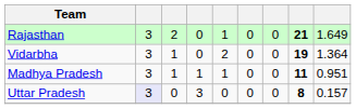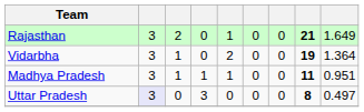 <table class="wikitable" style="text-align:center">
 <tr>
 <th style="width:160px">Team</th>
 <th style="width:25px"></th>
 <th style="width:25px"></th>
 <th style="width:25px"></th>
 <th style="width:25px"></th>
 <th style="width:25px"></th>
 <th style="width:25px"></th>
 <th style="width:25px"></th>
 <th style="width:25px;"></th>
 </tr>
 <tr style="background:#cfc;">
 <td style="text-align:left"><a href='#'>Rajasthan</a></td>
 <td>3</td>
 <td>2</td>
 <td>0</td>
 <td>1</td>
 <td>0</td>
 <td>0</td>
 <td><strong>21</strong></td>
 <td>1.649</td>
 </tr>
 <tr>
 <td style="text-align:left"><a href='#'>Vidarbha</a></td>
 <td>3</td>
 <td>1</td>
 <td>0</td>
 <td>2</td>
 <td>0</td>
 <td>0</td>
 <td><strong>19</strong></td>
 <td>1.364</td>
 </tr>
 <tr>
 <td style="text-align:left"><a href='#'>Madhya Pradesh</a></td>
 <td>3</td>
 <td>1</td>
 <td>1</td>
 <td>1</td>
 <td>0</td>
 <td>0</td>
 <td><strong>11</strong></td>
 <td>0.951</td>
 </tr>
 <tr>
 <td style="text-align:left"><a href='#'>Uttar Pradesh</a></td>
 <td style="background: lavender;">3</td>
 <td>0</td>
 <td>3</td>
 <td>0</td>
 <td>0</td>
 <td>0</td>
 <td><strong>8</strong></td>
-<td>0.157</td>
+<td>0.497</td>
 </tr>
 <tr>
 </tr>
 </table>
